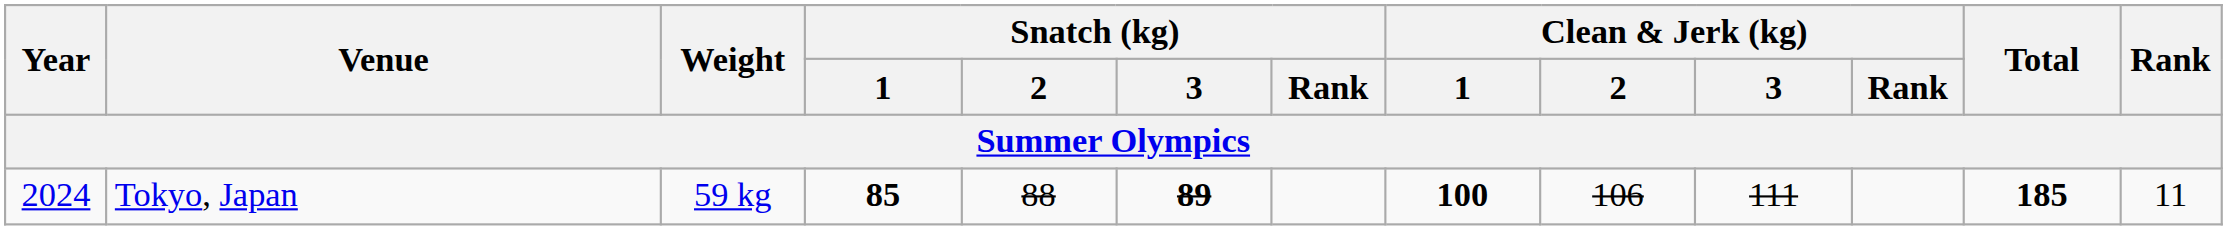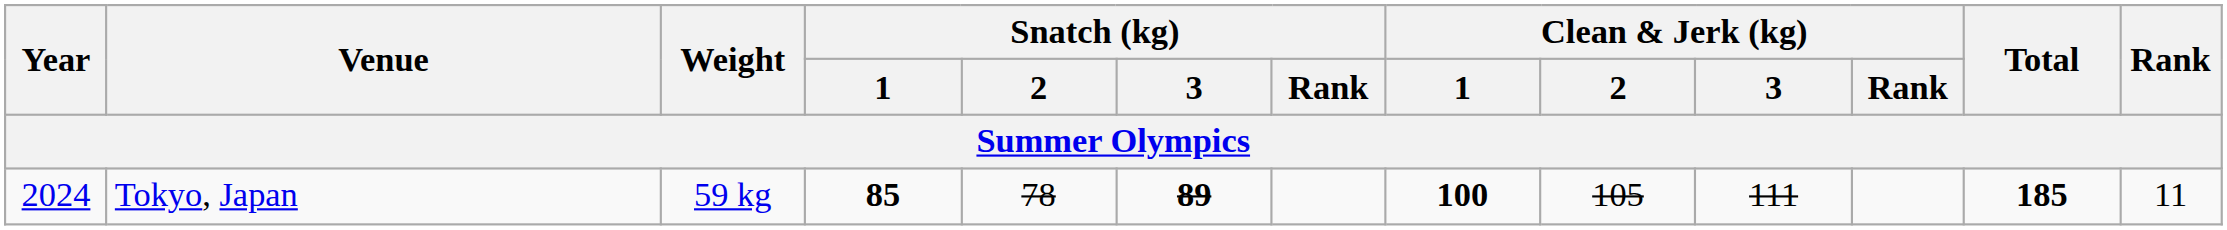 <table class = "wikitable" style="text-align:center;">
 <tr>
 <th rowspan=2 width=40>Year</th>
 <th rowspan=2 width=250>Venue</th>
 <th rowspan=2 width=60>Weight</th>
 <th colspan=4>Snatch (kg)</th>
 <th colspan=4>Clean & Jerk (kg)</th>
 <th rowspan=2 width=65>Total</th>
 <th rowspan=2 width=40>Rank</th>
 </tr>
 <tr>
 <th width=65>1</th>
 <th width=65>2</th>
 <th width=65>3</th>
 <th width=45>Rank</th>
 <th width=65>1</th>
 <th width=65>2</th>
 <th width=65>3</th>
 <th width=45>Rank</th>
 </tr>
 <tr>
 <th colspan=13><a href='#'>Summer Olympics</a></th>
 </tr>
 <tr>
 <td><a href='#'>2024</a></td>
 <td align=left> <a href='#'>Tokyo</a>, <a href='#'>Japan</a></td>
 <td><a href='#'>59 kg</a></td>
 <td><strong>85</strong></td>
-<td><s>88</s></td>
+<td><s>78</s></td>
 <td><strong><s>89</s></strong></td>
 <td></td>
 <td><strong>100</strong></td>
-<td><s>106</s></td>
+<td><s>105</s></td>
 <td><s>111</s></td>
 <td></td>
 <td><strong>185</strong></td>
 <td>11</td>
 </tr>
 </table>
